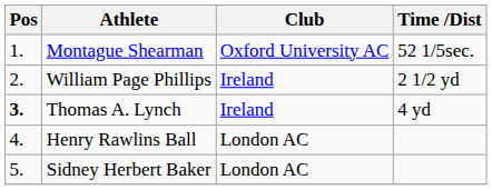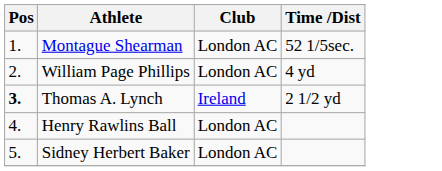 <table class="wikitable">
 <tr>
 <th>Pos</th>
 <th>Athlete</th>
 <th>Club</th>
 <th>Time /Dist</th>
 </tr>
 <tr>
 <td>1.</td>
 <td><a href='#'>Montague Shearman</a></td>
-<td><a href='#'>Oxford University AC</a></td>
+<td>London AC</td>
 <td>52 1/5sec.</td>
 </tr>
 <tr>
 <td>2.</td>
 <td>William Page Phillips</td>
-<td><a href='#'>Ireland</a></td>
-<td>2 1/2 yd</td>
+<td>London AC</td>
+<td>4 yd</td>
 </tr>
 <tr>
 <td><strong>3.</strong></td>
 <td>Thomas A. Lynch</td>
 <td><a href='#'>Ireland</a></td>
-<td>4 yd</td>
+<td>2 1/2 yd</td>
 </tr>
 <tr>
 <td>4.</td>
 <td>Henry Rawlins Ball</td>
 <td>London AC</td>
 <td></td>
 </tr>
 <tr>
 <td>5.</td>
 <td>Sidney Herbert Baker</td>
 <td>London AC</td>
 <td></td>
 </tr>
 <tr>
 </tr>
 </table>
